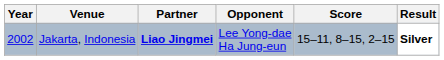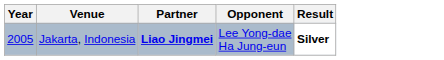 <table class="sortable wikitable" style="font-size: 90%;">
 <tr>
 <th>Year</th>
 <th>Venue</th>
 <th>Partner</th>
 <th>Opponent</th>
-<th>Score</th>
 <th>Result</th>
 </tr>
 <tr style="background:#AABBCC">
-<td align="center"><a href='#'>2002</a></td>
+<td align="center"><a href='#'>2005</a></td>
 <td align="left"><a href='#'>Jakarta</a>, <a href='#'>Indonesia</a></td>
 <td align="left"><strong> <a href='#'>Liao Jingmei</a></strong></td>
 <td align="left"> <a href='#'>Lee Yong-dae</a> <br>  <a href='#'>Ha Jung-eun</a></td>
-<td align="left">15–11, 8–15, 2–15</td>
 <td style="text-align:left; background:white"> <strong>Silver</strong></td>
 </tr>
 </table>
